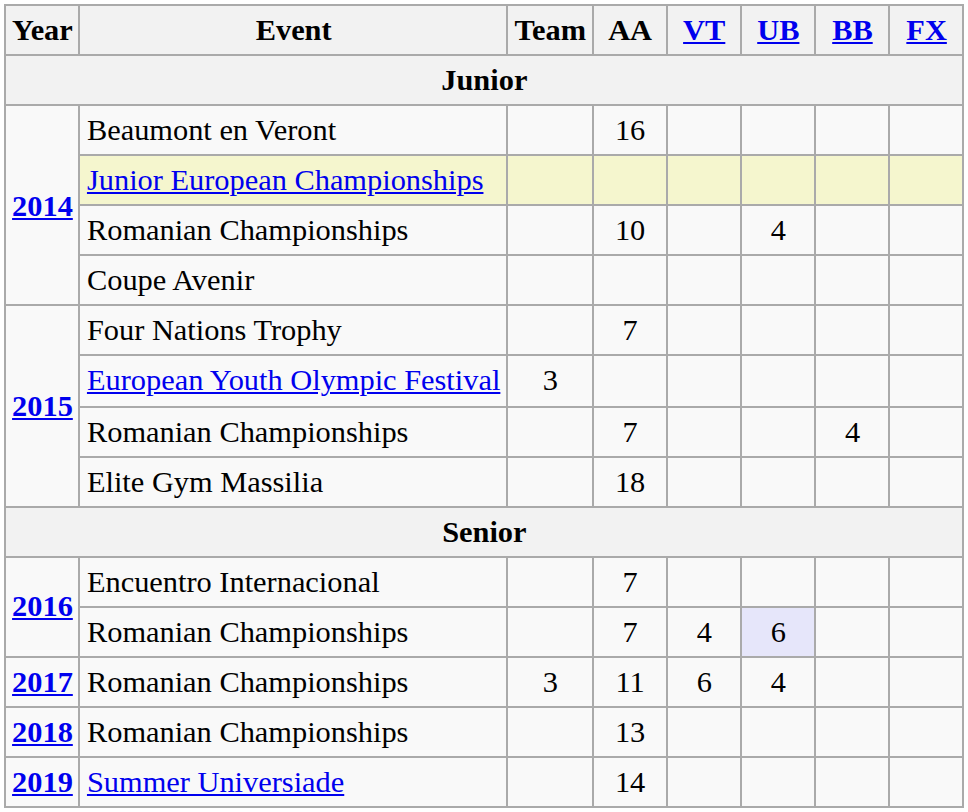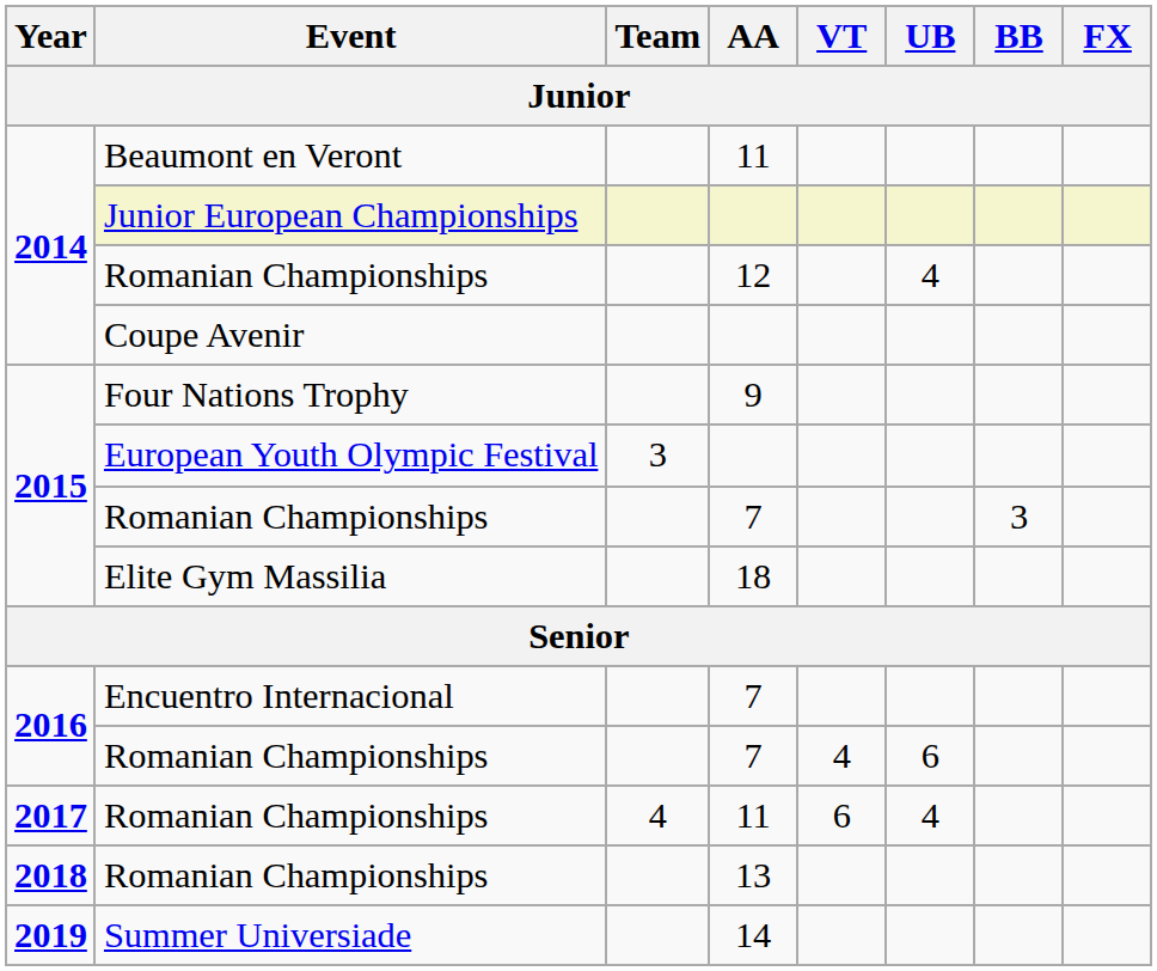 <table class="wikitable" style="text-align:center; font-size:95%;">
 <tr>
 <th align=center>Year</th>
 <th align=center>Event</th>
 <th style="width:30px;">Team</th>
 <th style="width:30px;">AA</th>
 <th style="width:30px;"><a href='#'>VT</a></th>
 <th style="width:30px;"><a href='#'>UB</a></th>
 <th style="width:30px;"><a href='#'>BB</a></th>
 <th style="width:30px;"><a href='#'>FX</a></th>
 </tr>
 <tr>
 <th colspan="8"><strong>Junior</strong></th>
 </tr>
 <tr>
 <td rowspan="4"><strong><a href='#'>2014</a></strong></td>
 <td align=left>Beaumont en Veront</td>
 <td></td>
-<td>16</td>
+<td>11</td>
 <td></td>
 <td></td>
 <td></td>
 <td></td>
 </tr>
 <tr bgcolor=#F5F6CE>
 <td align=left><a href='#'>Junior European Championships</a></td>
 <td></td>
 <td></td>
 <td></td>
 <td></td>
 <td></td>
 <td></td>
 </tr>
 <tr>
 <td align=left>Romanian Championships</td>
 <td></td>
-<td>10</td>
+<td>12</td>
 <td></td>
 <td>4</td>
 <td></td>
 <td></td>
 </tr>
 <tr>
 <td align=left>Coupe Avenir</td>
 <td></td>
 <td></td>
 <td></td>
 <td></td>
 <td></td>
 <td></td>
 </tr>
 <tr>
 <td rowspan="4"><strong><a href='#'>2015</a></strong></td>
 <td align=left>Four Nations Trophy</td>
 <td></td>
-<td>7</td>
+<td>9</td>
 <td></td>
 <td></td>
 <td></td>
 <td></td>
 </tr>
 <tr>
 <td align=left><a href='#'>European Youth Olympic Festival</a></td>
 <td>3</td>
 <td></td>
 <td></td>
 <td></td>
 <td></td>
 <td></td>
 </tr>
 <tr>
 <td align=left>Romanian Championships</td>
 <td></td>
 <td>7</td>
 <td></td>
 <td></td>
-<td>4</td>
+<td>3</td>
 <td></td>
 </tr>
 <tr>
 <td align=left>Elite Gym Massilia</td>
 <td></td>
 <td>18</td>
 <td></td>
 <td></td>
 <td></td>
 <td></td>
 </tr>
 <tr>
 <th colspan="8"><strong>Senior</strong></th>
 </tr>
 <tr>
 <td rowspan="2"><strong><a href='#'>2016</a></strong></td>
 <td align=left>Encuentro Internacional</td>
 <td></td>
 <td>7</td>
 <td></td>
 <td></td>
 <td></td>
 <td></td>
 </tr>
 <tr>
 <td align=left>Romanian Championships</td>
 <td></td>
 <td>7</td>
 <td>4</td>
-<td style="background: lavender;">6</td>
+<td>6</td>
 <td></td>
 <td></td>
 </tr>
 <tr>
 <td rowspan="1"><strong><a href='#'>2017</a></strong></td>
 <td align=left>Romanian Championships</td>
-<td>3</td>
+<td>4</td>
 <td>11</td>
 <td>6</td>
 <td>4</td>
 <td></td>
 <td></td>
 </tr>
 <tr>
 <td rowspan="1"><strong><a href='#'>2018</a></strong></td>
 <td align=left>Romanian Championships</td>
 <td></td>
 <td>13</td>
 <td></td>
 <td></td>
 <td></td>
 <td></td>
 </tr>
 <tr>
 <td rowspan="1"><strong><a href='#'>2019</a></strong></td>
 <td align=left><a href='#'>Summer Universiade</a></td>
 <td></td>
 <td>14</td>
 <td></td>
 <td></td>
 <td></td>
 <td></td>
 </tr>
 </table>
